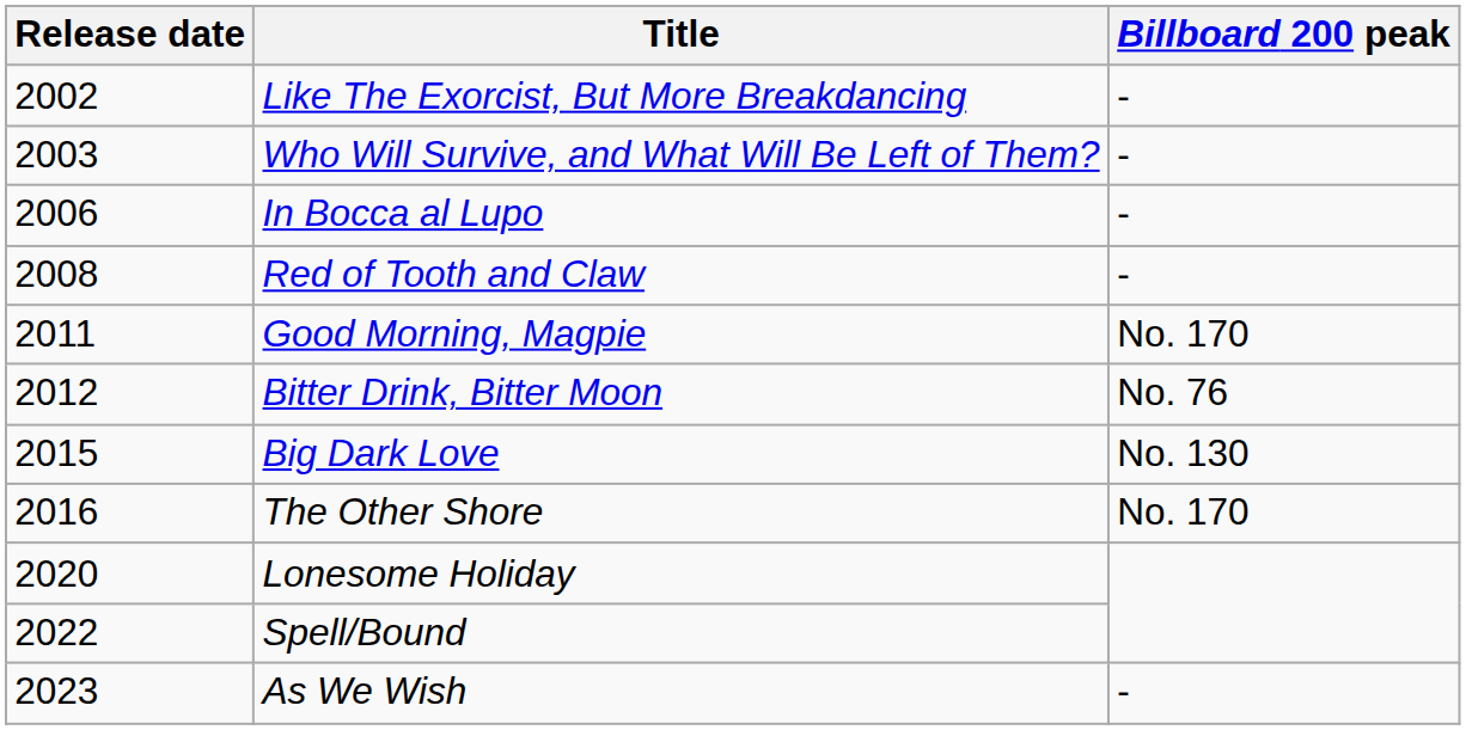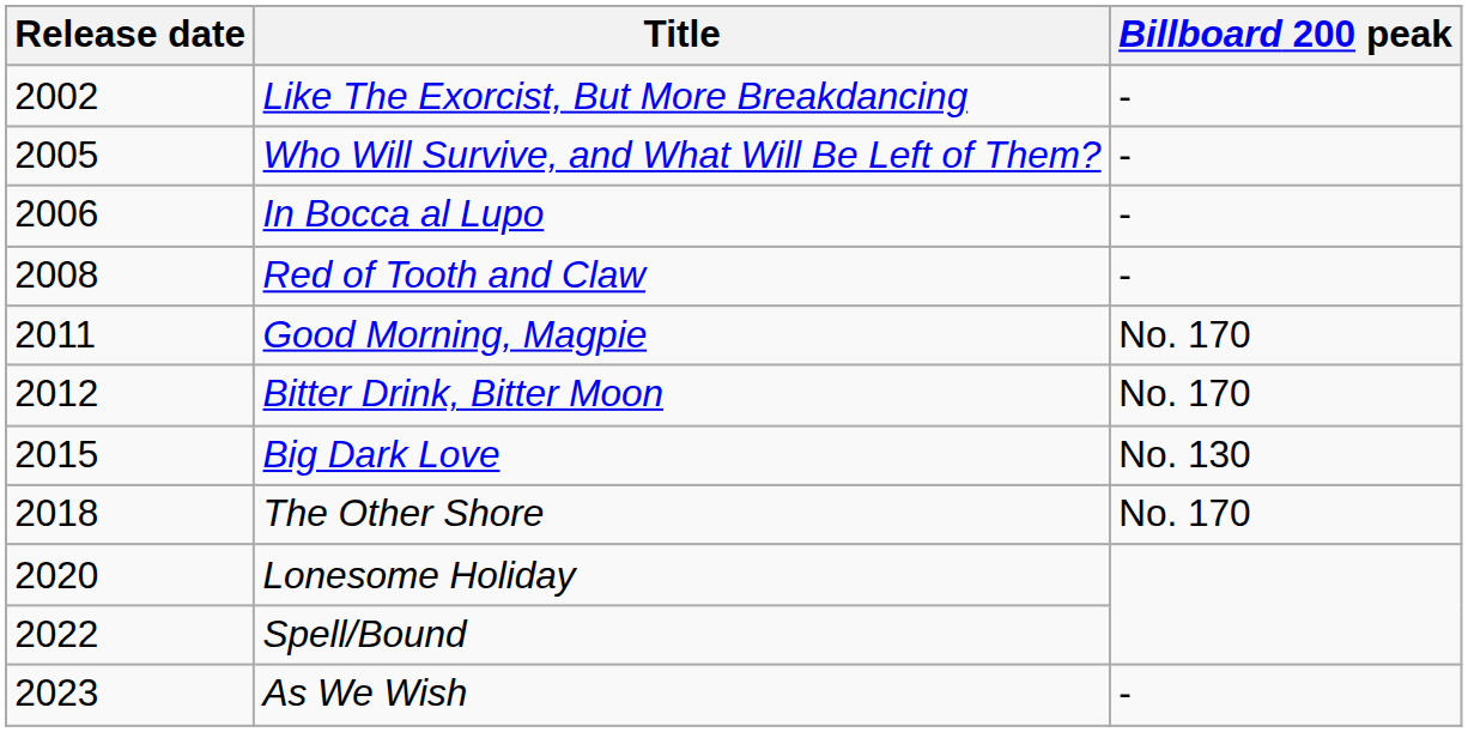 <table class="wikitable">
 <tr>
 <th>Release date</th>
 <th>Title</th>
 <th><a href='#'><em>Billboard</em> 200</a> peak</th>
 </tr>
 <tr>
 <td>2002</td>
 <td><em><a href='#'>Like The Exorcist, But More Breakdancing</a></em></td>
 <td>-</td>
 </tr>
 <tr>
-<td>2003</td>
+<td>2005</td>
 <td><em><a href='#'>Who Will Survive, and What Will Be Left of Them?</a></em></td>
 <td>-</td>
 </tr>
 <tr>
 <td>2006</td>
 <td><em><a href='#'>In Bocca al Lupo</a></em></td>
 <td>-</td>
 </tr>
 <tr>
 <td>2008</td>
 <td><em><a href='#'>Red of Tooth and Claw</a></em></td>
 <td>-</td>
 </tr>
 <tr>
 <td>2011</td>
 <td><em><a href='#'>Good Morning, Magpie</a></em></td>
 <td>No. 170</td>
 </tr>
 <tr>
 <td>2012</td>
 <td><em><a href='#'>Bitter Drink, Bitter Moon</a></em></td>
-<td>No. 76</td>
+<td>No. 170</td>
 </tr>
 <tr>
 <td>2015</td>
 <td><em><a href='#'>Big Dark Love</a></em></td>
 <td>No. 130</td>
 </tr>
 <tr>
-<td>2016</td>
+<td>2018</td>
 <td><em>The Other Shore</em></td>
 <td>No. 170</td>
 </tr>
 <tr>
 <td>2020</td>
 <td><em>Lonesome Holiday</em></td>
 </tr>
 <tr>
 <td>2022</td>
 <td><em>Spell/Bound</em></td>
 </tr>
 <tr>
 <td>2023</td>
 <td><em>As We Wish</em></td>
 <td>-</td>
 </tr>
 </table>
